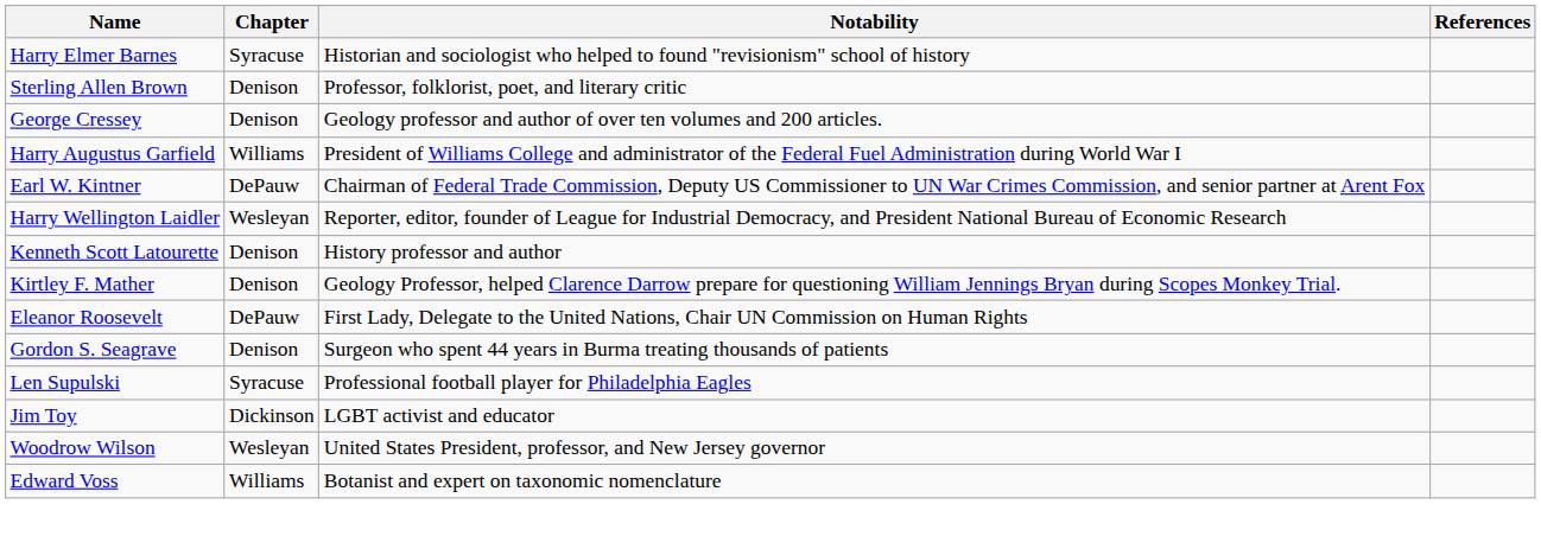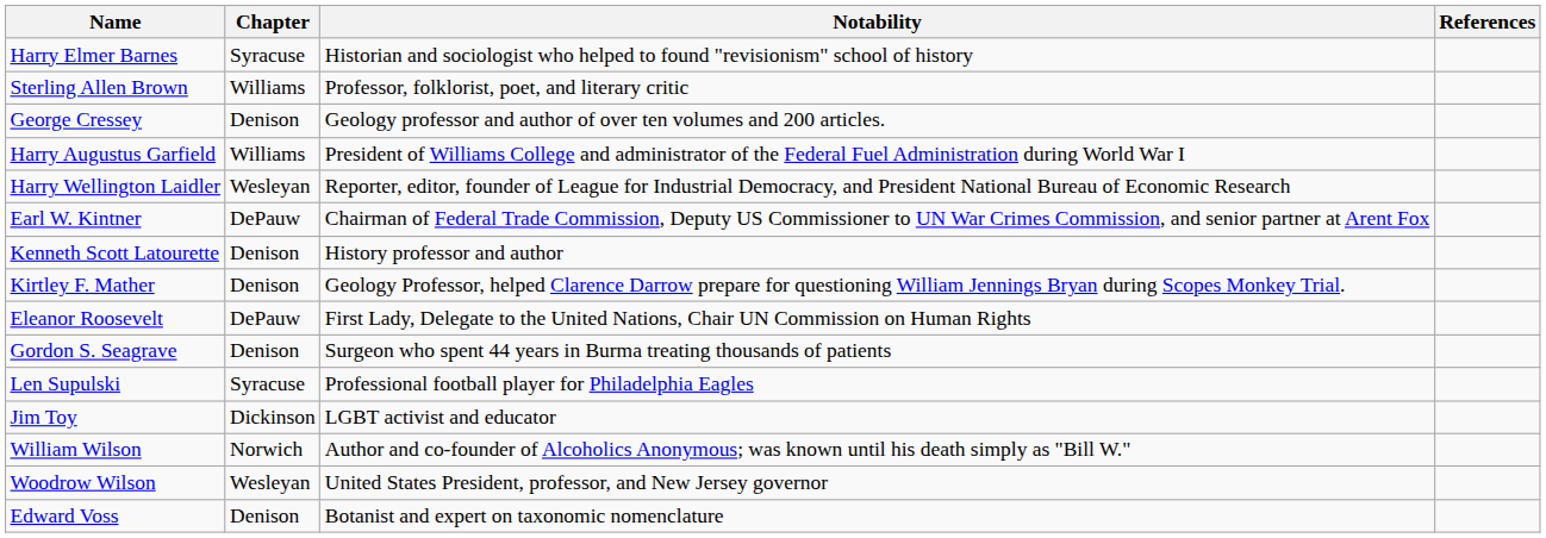 <table class="wikitable">
 <tr>
 <th>Name</th>
 <th>Chapter</th>
 <th>Notability</th>
 <th>References</th>
 </tr>
 <tr>
 <td><a href='#'>Harry Elmer Barnes</a></td>
 <td>Syracuse</td>
 <td>Historian and sociologist who helped to found "revisionism" school of history</td>
 <td></td>
 </tr>
 <tr>
 <td><a href='#'>Sterling Allen Brown</a></td>
-<td>Denison</td>
+<td>Williams</td>
 <td>Professor, folklorist, poet, and literary critic</td>
 <td></td>
 </tr>
 <tr>
 <td><a href='#'>George Cressey</a></td>
 <td>Denison</td>
 <td>Geology professor and author of over ten volumes and 200 articles.</td>
 <td></td>
 </tr>
 <tr>
 <td><a href='#'>Harry Augustus Garfield</a></td>
 <td>Williams</td>
 <td>President of <a href='#'>Williams College</a> and administrator of the <a href='#'>Federal Fuel Administration</a> during World War I</td>
 <td></td>
 </tr>
 <tr>
+<td><a href='#'>Harry Wellington Laidler</a></td>
+<td>Wesleyan</td>
+<td>Reporter, editor, founder of League for Industrial Democracy, and President National Bureau of Economic Research</td>
+<td></td>
+</tr>
+<tr>
 <td><a href='#'>Earl W. Kintner</a></td>
 <td>DePauw</td>
 <td>Chairman of <a href='#'>Federal Trade Commission</a>, Deputy US Commissioner to <a href='#'>UN War Crimes Commission</a>, and senior partner at <a href='#'>Arent Fox</a></td>
-<td></td>
-</tr>
-<tr>
-<td><a href='#'>Harry Wellington Laidler</a></td>
-<td>Wesleyan</td>
-<td>Reporter, editor, founder of League for Industrial Democracy, and President National Bureau of Economic Research</td>
 <td></td>
 </tr>
 <tr>
 <td><a href='#'>Kenneth Scott Latourette</a></td>
 <td>Denison</td>
 <td>History professor and author</td>
 <td></td>
 </tr>
 <tr>
 <td><a href='#'>Kirtley F. Mather</a></td>
 <td>Denison</td>
 <td>Geology Professor, helped <a href='#'>Clarence Darrow</a> prepare for questioning <a href='#'>William Jennings Bryan</a> during <a href='#'>Scopes Monkey Trial</a>.</td>
 <td></td>
 </tr>
 <tr>
 <td><a href='#'>Eleanor Roosevelt</a></td>
 <td>DePauw</td>
 <td>First Lady, Delegate to the United Nations, Chair UN Commission on Human Rights</td>
 <td></td>
 </tr>
 <tr>
 <td><a href='#'>Gordon S. Seagrave</a></td>
 <td>Denison</td>
 <td>Surgeon who spent 44 years in Burma treating thousands of patients</td>
 <td></td>
 </tr>
 <tr>
 <td><a href='#'>Len Supulski</a></td>
 <td>Syracuse</td>
 <td>Professional football player for <a href='#'>Philadelphia Eagles</a></td>
 <td></td>
 </tr>
 <tr>
 <td><a href='#'>Jim Toy</a></td>
 <td>Dickinson</td>
 <td>LGBT activist and educator</td>
 <td></td>
 </tr>
 <tr>
+<td><a href='#'>William Wilson</a></td>
+<td>Norwich</td>
+<td>Author and co-founder of <a href='#'>Alcoholics Anonymous</a>; was known until his death simply as "Bill W."</td>
+<td></td>
+</tr>
+<tr>
 <td><a href='#'>Woodrow Wilson</a></td>
 <td>Wesleyan</td>
 <td>United States President, professor, and New Jersey governor</td>
 <td></td>
 </tr>
 <tr>
 <td><a href='#'>Edward Voss</a></td>
-<td>Williams</td>
+<td>Denison</td>
 <td>Botanist and expert on taxonomic nomenclature</td>
 <td></td>
 </tr>
 </table>
